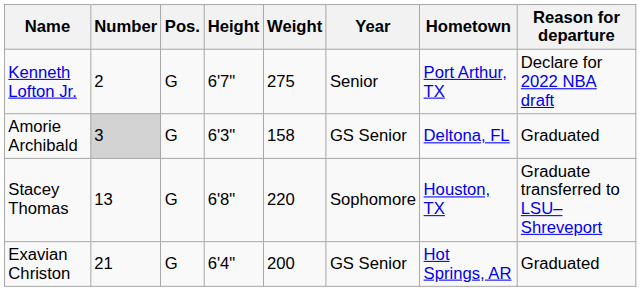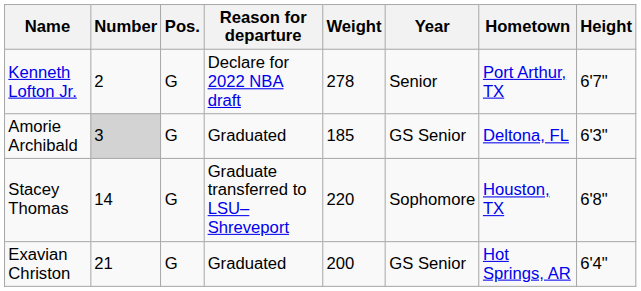 <table class="wikitable sortable" border="1">
 <tr>
 <th>Name</th>
 <th>Number</th>
 <th>Pos.</th>
-<th>Height</th>
+<th class="unsortable">Reason for departure</th>
 <th>Weight</th>
 <th>Year</th>
 <th>Hometown</th>
-<th class="unsortable">Reason for departure</th>
+<th>Height</th>
 </tr>
 <tr>
 <td><a href='#'>Kenneth Lofton Jr.</a></td>
 <td>2</td>
 <td>G</td>
-<td>6'7"</td>
-<td>275</td>
+<td>Declare for <a href='#'>2022 NBA draft</a></td>
+<td>278</td>
 <td>Senior</td>
 <td><a href='#'>Port Arthur, TX</a></td>
-<td>Declare for <a href='#'>2022 NBA draft</a></td>
+<td>6'7"</td>
 </tr>
 <tr>
 <td>Amorie Archibald</td>
 <td style="background: lightgrey;">3</td>
 <td>G</td>
-<td>6'3"</td>
-<td>158</td>
+<td>Graduated</td>
+<td>185</td>
 <td>GS Senior</td>
 <td><a href='#'>Deltona, FL</a></td>
-<td>Graduated</td>
+<td>6'3"</td>
 </tr>
 <tr>
 <td>Stacey Thomas</td>
-<td>13</td>
+<td>14</td>
 <td>G</td>
-<td>6'8"</td>
+<td>Graduate transferred to <a href='#'>LSU–Shreveport</a></td>
 <td>220</td>
 <td>Sophomore</td>
 <td><a href='#'>Houston, TX</a></td>
-<td>Graduate transferred to <a href='#'>LSU–Shreveport</a></td>
+<td>6'8"</td>
 </tr>
 <tr>
 <td>Exavian Christon</td>
 <td>21</td>
 <td>G</td>
-<td>6'4"</td>
+<td>Graduated</td>
 <td>200</td>
 <td>GS Senior</td>
 <td><a href='#'>Hot Springs, AR</a></td>
-<td>Graduated</td>
+<td>6'4"</td>
 </tr>
 </table>
